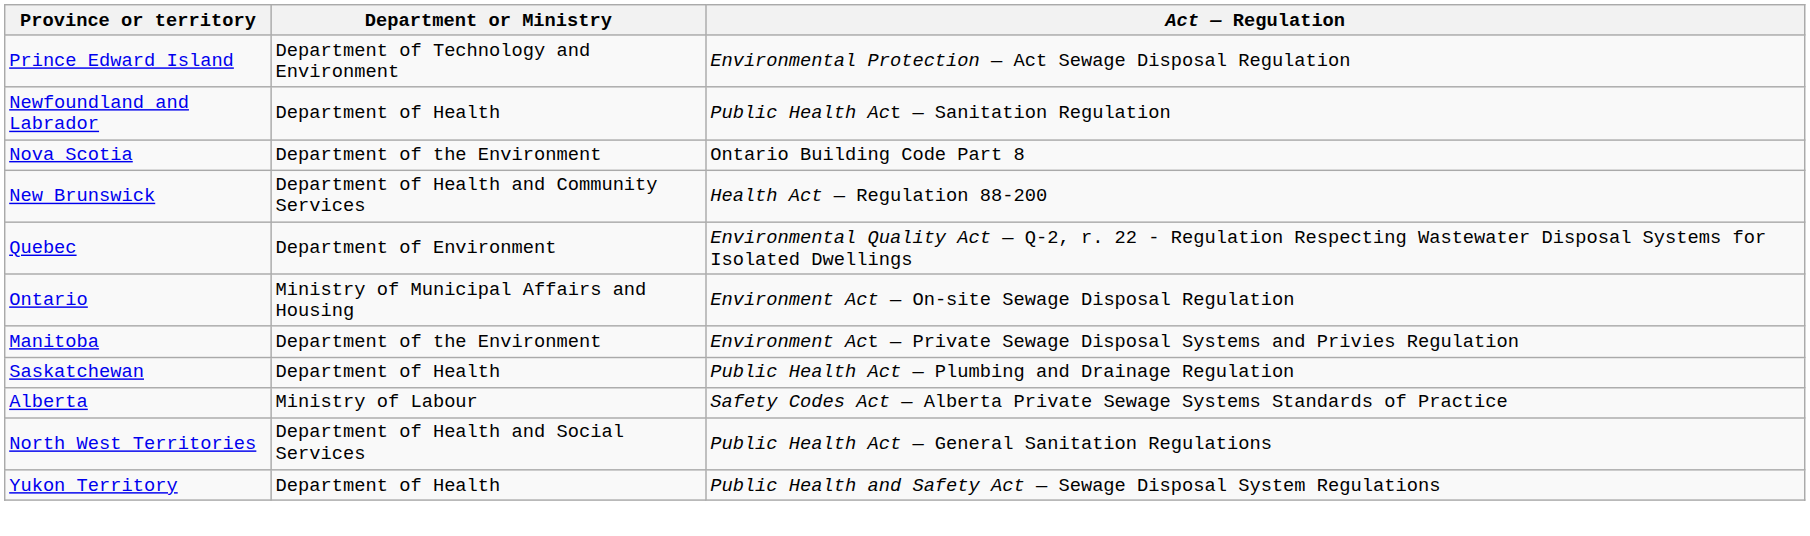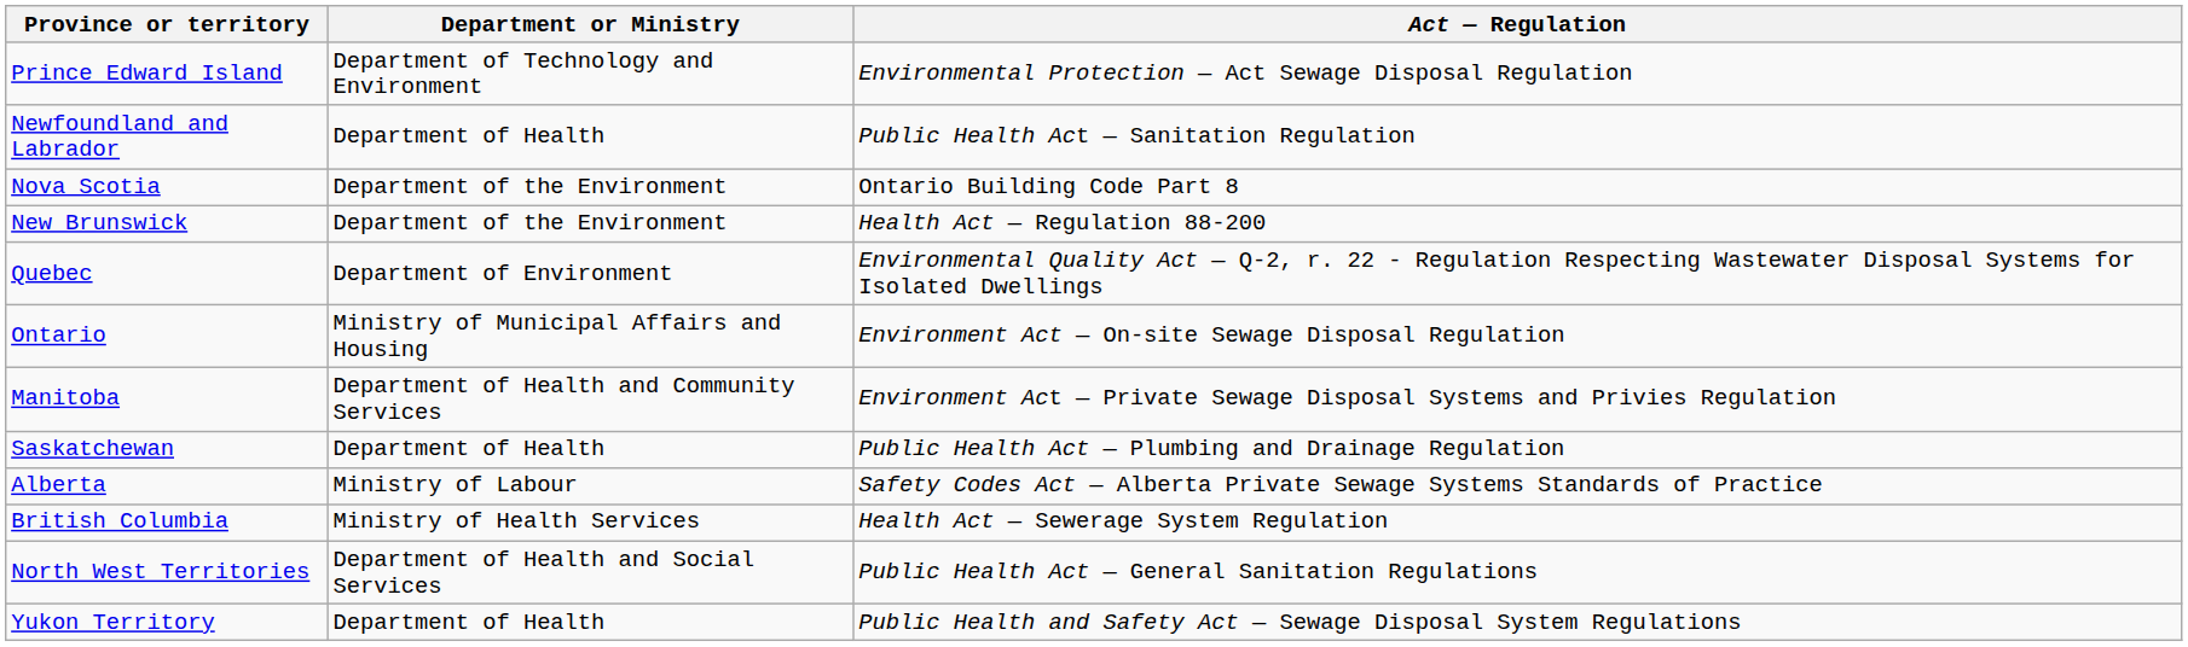 <table class="wikitable">
 <tr>
 <th>Province or territory</th>
 <th>Department or Ministry</th>
 <th><em>Act —</em> Regulation</th>
 </tr>
 <tr>
 <td><a href='#'>Prince Edward Island</a></td>
 <td>Department of Technology and Environment</td>
 <td><em>Environmental Protection</em> — Act Sewage Disposal Regulation</td>
 </tr>
 <tr>
 <td><a href='#'>Newfoundland and Labrador</a></td>
 <td>Department of Health</td>
 <td><em>Public Health Ac</em>t — Sanitation Regulation</td>
 </tr>
 <tr>
 <td><a href='#'>Nova Scotia</a></td>
 <td>Department of the Environment</td>
 <td>Ontario Building Code Part 8</td>
 </tr>
 <tr>
 <td><a href='#'>New Brunswick</a></td>
-<td>Department of Health and Community Services</td>
+<td>Department of the Environment</td>
 <td><em>Health Act</em> — Regulation 88-200</td>
 </tr>
 <tr>
 <td><a href='#'>Quebec</a></td>
 <td>Department of Environment</td>
 <td><em>Environmental Quality Act</em> — Q-2, r. 22 - Regulation Respecting Wastewater Disposal Systems for Isolated Dwellings</td>
 </tr>
 <tr>
 <td><a href='#'>Ontario</a></td>
 <td>Ministry of Municipal Affairs and Housing</td>
 <td><em>Environment Act</em> — On-site Sewage Disposal Regulation</td>
 </tr>
 <tr>
 <td><a href='#'>Manitoba</a></td>
-<td>Department of the Environment</td>
+<td>Department of Health and Community Services</td>
 <td><em>Environment Ac</em>t — Private Sewage Disposal Systems and Privies Regulation</td>
 </tr>
 <tr>
 <td><a href='#'>Saskatchewan</a></td>
 <td>Department of Health</td>
 <td><em>Public Health Act</em> — Plumbing and Drainage Regulation</td>
 </tr>
 <tr>
 <td><a href='#'>Alberta</a></td>
 <td>Ministry of Labour</td>
 <td><em>Safety Codes Act</em> — Alberta Private Sewage Systems Standards of Practice</td>
 </tr>
 <tr>
+<td><a href='#'>British Columbia</a></td>
+<td>Ministry of Health Services</td>
+<td><em>Health Act</em> — Sewerage System Regulation</td>
+</tr>
+<tr>
 <td><a href='#'>North West Territories</a></td>
 <td>Department of Health and Social Services</td>
 <td><em>Public Health Act</em> — General Sanitation Regulations</td>
 </tr>
 <tr>
 <td><a href='#'>Yukon Territory</a></td>
 <td>Department of Health</td>
 <td><em>Public Health and Safety Act</em> — Sewage Disposal System Regulations</td>
 </tr>
 </table>
